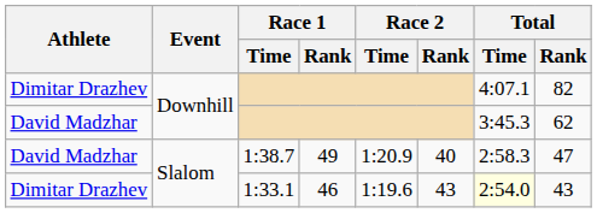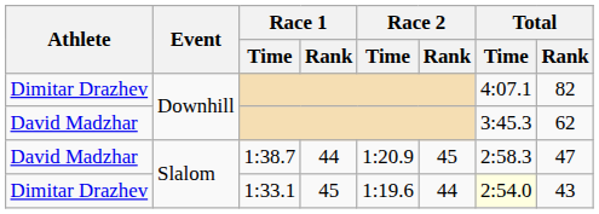 <table class="wikitable" style="font-size:90%">
 <tr>
 <th rowspan="2">Athlete</th>
 <th rowspan="2">Event</th>
 <th colspan="2">Race 1</th>
 <th colspan="2">Race 2</th>
 <th colspan="2">Total</th>
 </tr>
 <tr>
 <th>Time</th>
 <th>Rank</th>
 <th>Time</th>
 <th>Rank</th>
 <th>Time</th>
 <th>Rank</th>
 </tr>
 <tr>
 <td><a href='#'>Dimitar Drazhev</a></td>
 <td rowspan="2">Downhill</td>
 <td colspan="4" bgcolor="wheat"></td>
 <td align="center">4:07.1</td>
 <td align="center">82</td>
 </tr>
 <tr>
 <td><a href='#'>David Madzhar</a></td>
 <td colspan="4" bgcolor="wheat"></td>
 <td align="center">3:45.3</td>
 <td align="center">62</td>
 </tr>
 <tr>
 <td><a href='#'>David Madzhar</a></td>
 <td rowspan="2">Slalom</td>
 <td align="center">1:38.7</td>
-<td align="center">49</td>
+<td align="center">44</td>
 <td align="center">1:20.9</td>
-<td align="center">40</td>
+<td align="center">45</td>
 <td align="center">2:58.3</td>
 <td align="center">47</td>
 </tr>
 <tr>
 <td><a href='#'>Dimitar Drazhev</a></td>
 <td align="center">1:33.1</td>
-<td align="center">46</td>
+<td align="center">45</td>
 <td align="center">1:19.6</td>
-<td align="center">43</td>
+<td align="center">44</td>
 <td align="center" style="background: lightyellow;">2:54.0</td>
 <td align="center">43</td>
 </tr>
 </table>
